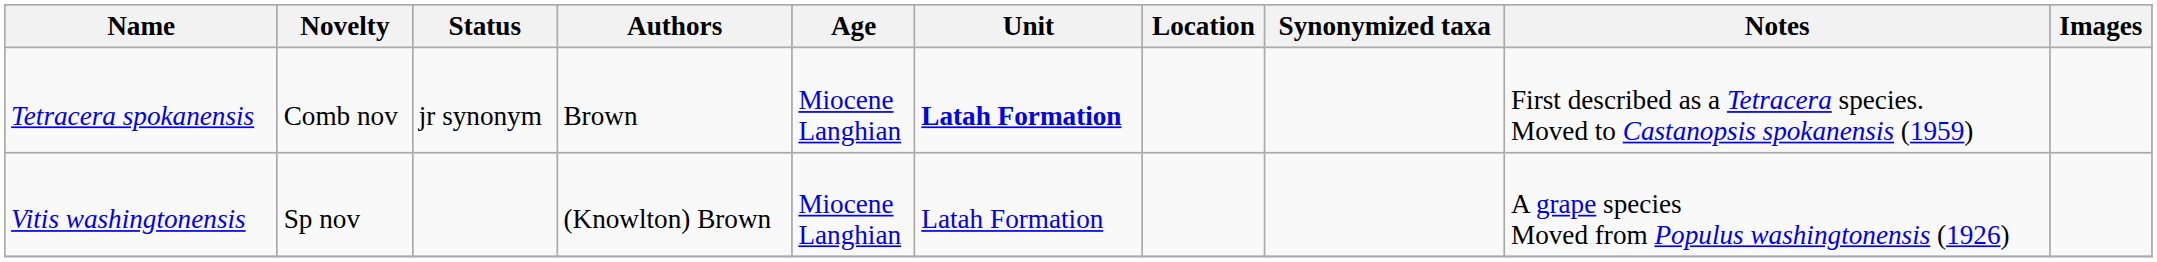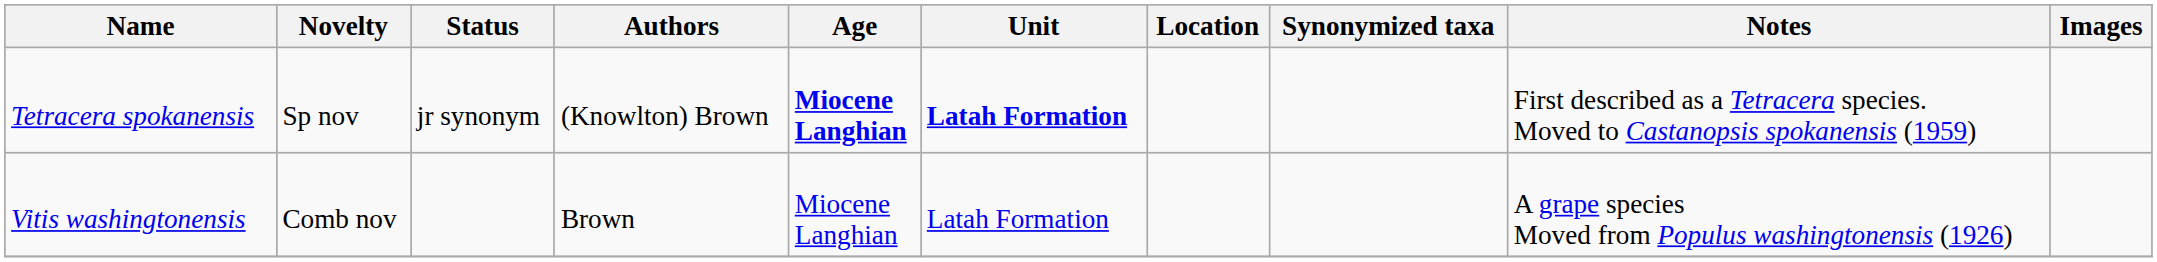 <table class="wikitable sortable" align="center" width="100%">
 <tr>
 <th>Name</th>
 <th>Novelty</th>
 <th>Status</th>
 <th>Authors</th>
 <th>Age</th>
 <th>Unit</th>
 <th>Location</th>
 <th>Synonymized taxa</th>
 <th>Notes</th>
 <th>Images</th>
 </tr>
 <tr>
 <td><br><em><a href='#'>Tetracera spokanensis</a></em></td>
-<td><br>Comb nov</td>
+<td><br>Sp nov</td>
 <td><br>jr synonym</td>
-<td><br>Brown</td>
-<td><br><a href='#'>Miocene</a><br><a href='#'>Langhian</a></td>
+<td><br>(Knowlton) Brown</td>
+<td><strong><br><a href='#'>Miocene</a><br><a href='#'>Langhian</a></strong></td>
 <td><strong><br><a href='#'>Latah Formation</a></strong></td>
 <td><br><br></td>
 <td></td>
 <td><br>First described as a <em><a href='#'>Tetracera</a></em> species.<br>Moved to <em><a href='#'>Castanopsis spokanensis</a></em> (<a href='#'>1959</a>)</td>
 <td></td>
 </tr>
 <tr>
 <td><br><em><a href='#'>Vitis washingtonensis</a></em></td>
-<td><br>Sp nov</td>
+<td><br>Comb nov</td>
 <td></td>
-<td><br>(Knowlton) Brown</td>
+<td><br>Brown</td>
 <td><br><a href='#'>Miocene</a><br><a href='#'>Langhian</a></td>
 <td><br><a href='#'>Latah Formation</a></td>
 <td><br><br></td>
 <td><br></td>
 <td><br>A <a href='#'>grape</a> species<br>Moved from <em><a href='#'>Populus washingtonensis</a></em> (<a href='#'>1926</a>)</td>
 <td><br></td>
 </tr>
 <tr>
 </tr>
 </table>
